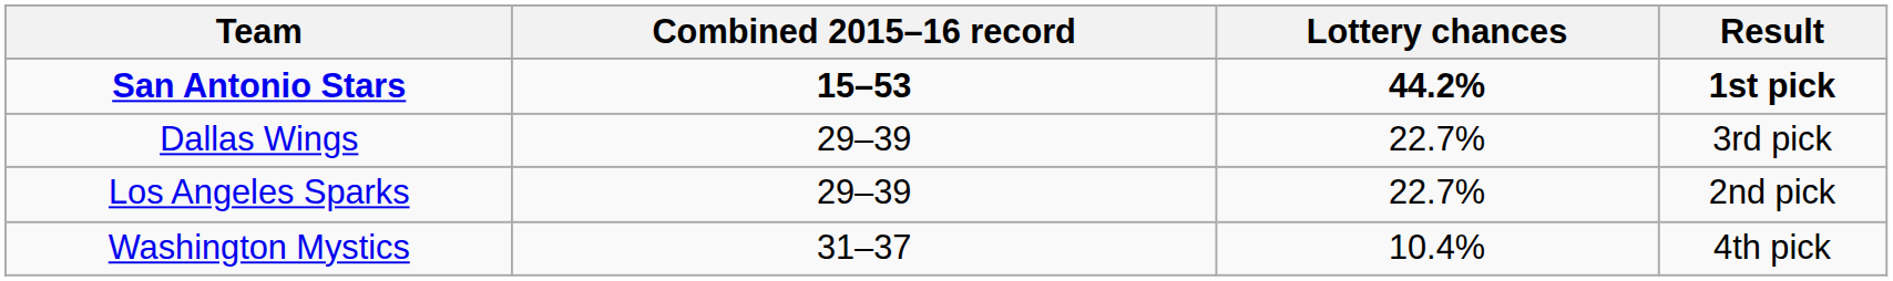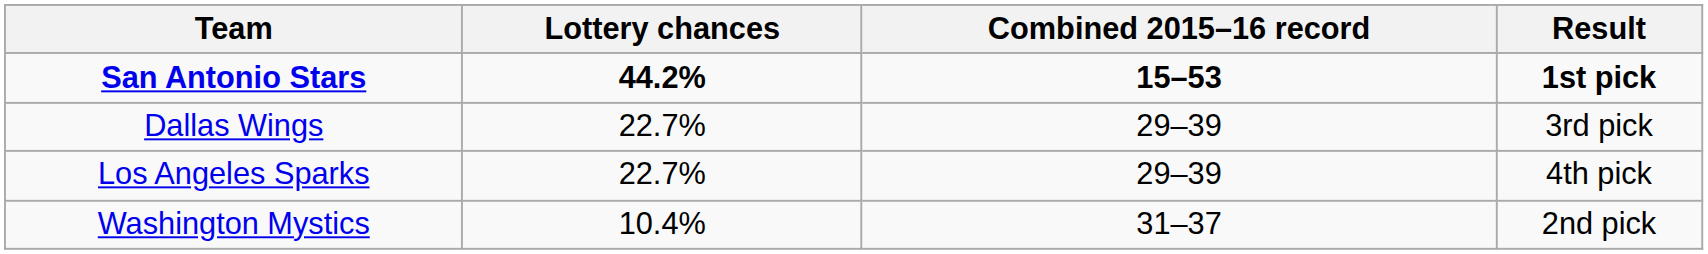 <table class="wikitable sortable" style="text-align: center; width: 70%">
 <tr>
 <th>Team</th>
+<th>Lottery chances</th>
 <th>Combined 2015–16 record</th>
-<th>Lottery chances</th>
 <th>Result</th>
 </tr>
 <tr>
 <td><strong><a href='#'>San Antonio Stars</a></strong></td>
+<td><strong>44.2%</strong></td>
 <td><strong>15–53</strong></td>
-<td><strong>44.2%</strong></td>
 <td><strong>1st pick</strong></td>
 </tr>
 <tr>
 <td><a href='#'>Dallas Wings</a></td>
+<td>22.7%</td>
 <td>29–39</td>
-<td>22.7%</td>
 <td>3rd pick</td>
 </tr>
 <tr>
 <td><a href='#'>Los Angeles Sparks</a> </td>
+<td>22.7%</td>
 <td>29–39</td>
-<td>22.7%</td>
-<td>2nd pick</td>
+<td>4th pick</td>
 </tr>
 <tr>
 <td><a href='#'>Washington Mystics</a></td>
+<td>10.4%</td>
 <td>31–37</td>
-<td>10.4%</td>
-<td>4th pick</td>
+<td>2nd pick</td>
 </tr>
 </table>
